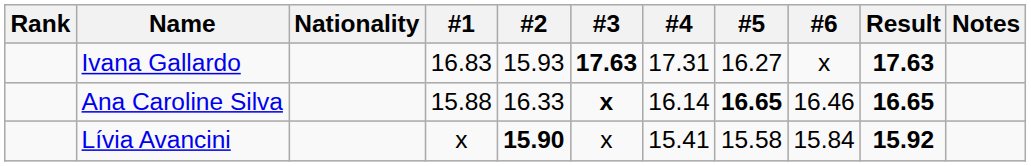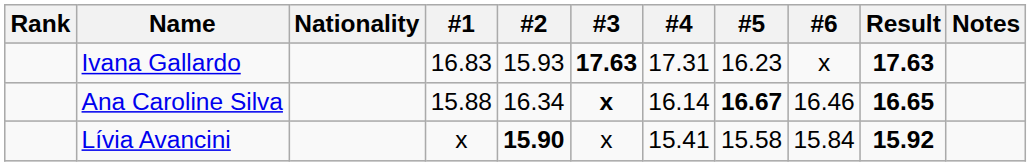 <table class="wikitable sortable" style="text-align:center">
 <tr>
 <th>Rank</th>
 <th>Name</th>
 <th>Nationality</th>
 <th>#1</th>
 <th>#2</th>
 <th>#3</th>
 <th>#4</th>
 <th>#5</th>
 <th>#6</th>
 <th>Result</th>
 <th>Notes</th>
 </tr>
 <tr>
 <td></td>
 <td align=left><a href='#'>Ivana Gallardo</a></td>
 <td align=left></td>
 <td>16.83</td>
 <td>15.93</td>
 <td><strong>17.63</strong></td>
 <td>17.31</td>
-<td>16.27</td>
+<td>16.23</td>
 <td>x</td>
 <td><strong>17.63</strong></td>
 <td></td>
 </tr>
 <tr>
 <td></td>
 <td align=left><a href='#'>Ana Caroline Silva</a></td>
 <td align=left></td>
 <td>15.88</td>
-<td>16.33</td>
+<td>16.34</td>
 <td><strong>x</strong></td>
 <td>16.14</td>
-<td><strong>16.65</strong></td>
+<td><strong>16.67</strong></td>
 <td>16.46</td>
 <td><strong>16.65</strong></td>
 <td></td>
 </tr>
 <tr>
 <td></td>
 <td align=left><a href='#'>Lívia Avancini</a></td>
 <td align=left></td>
 <td>x</td>
 <td><strong>15.90</strong></td>
 <td>x</td>
 <td>15.41</td>
 <td>15.58</td>
 <td>15.84</td>
 <td><strong>15.92</strong></td>
 <td></td>
 </tr>
 </table>
